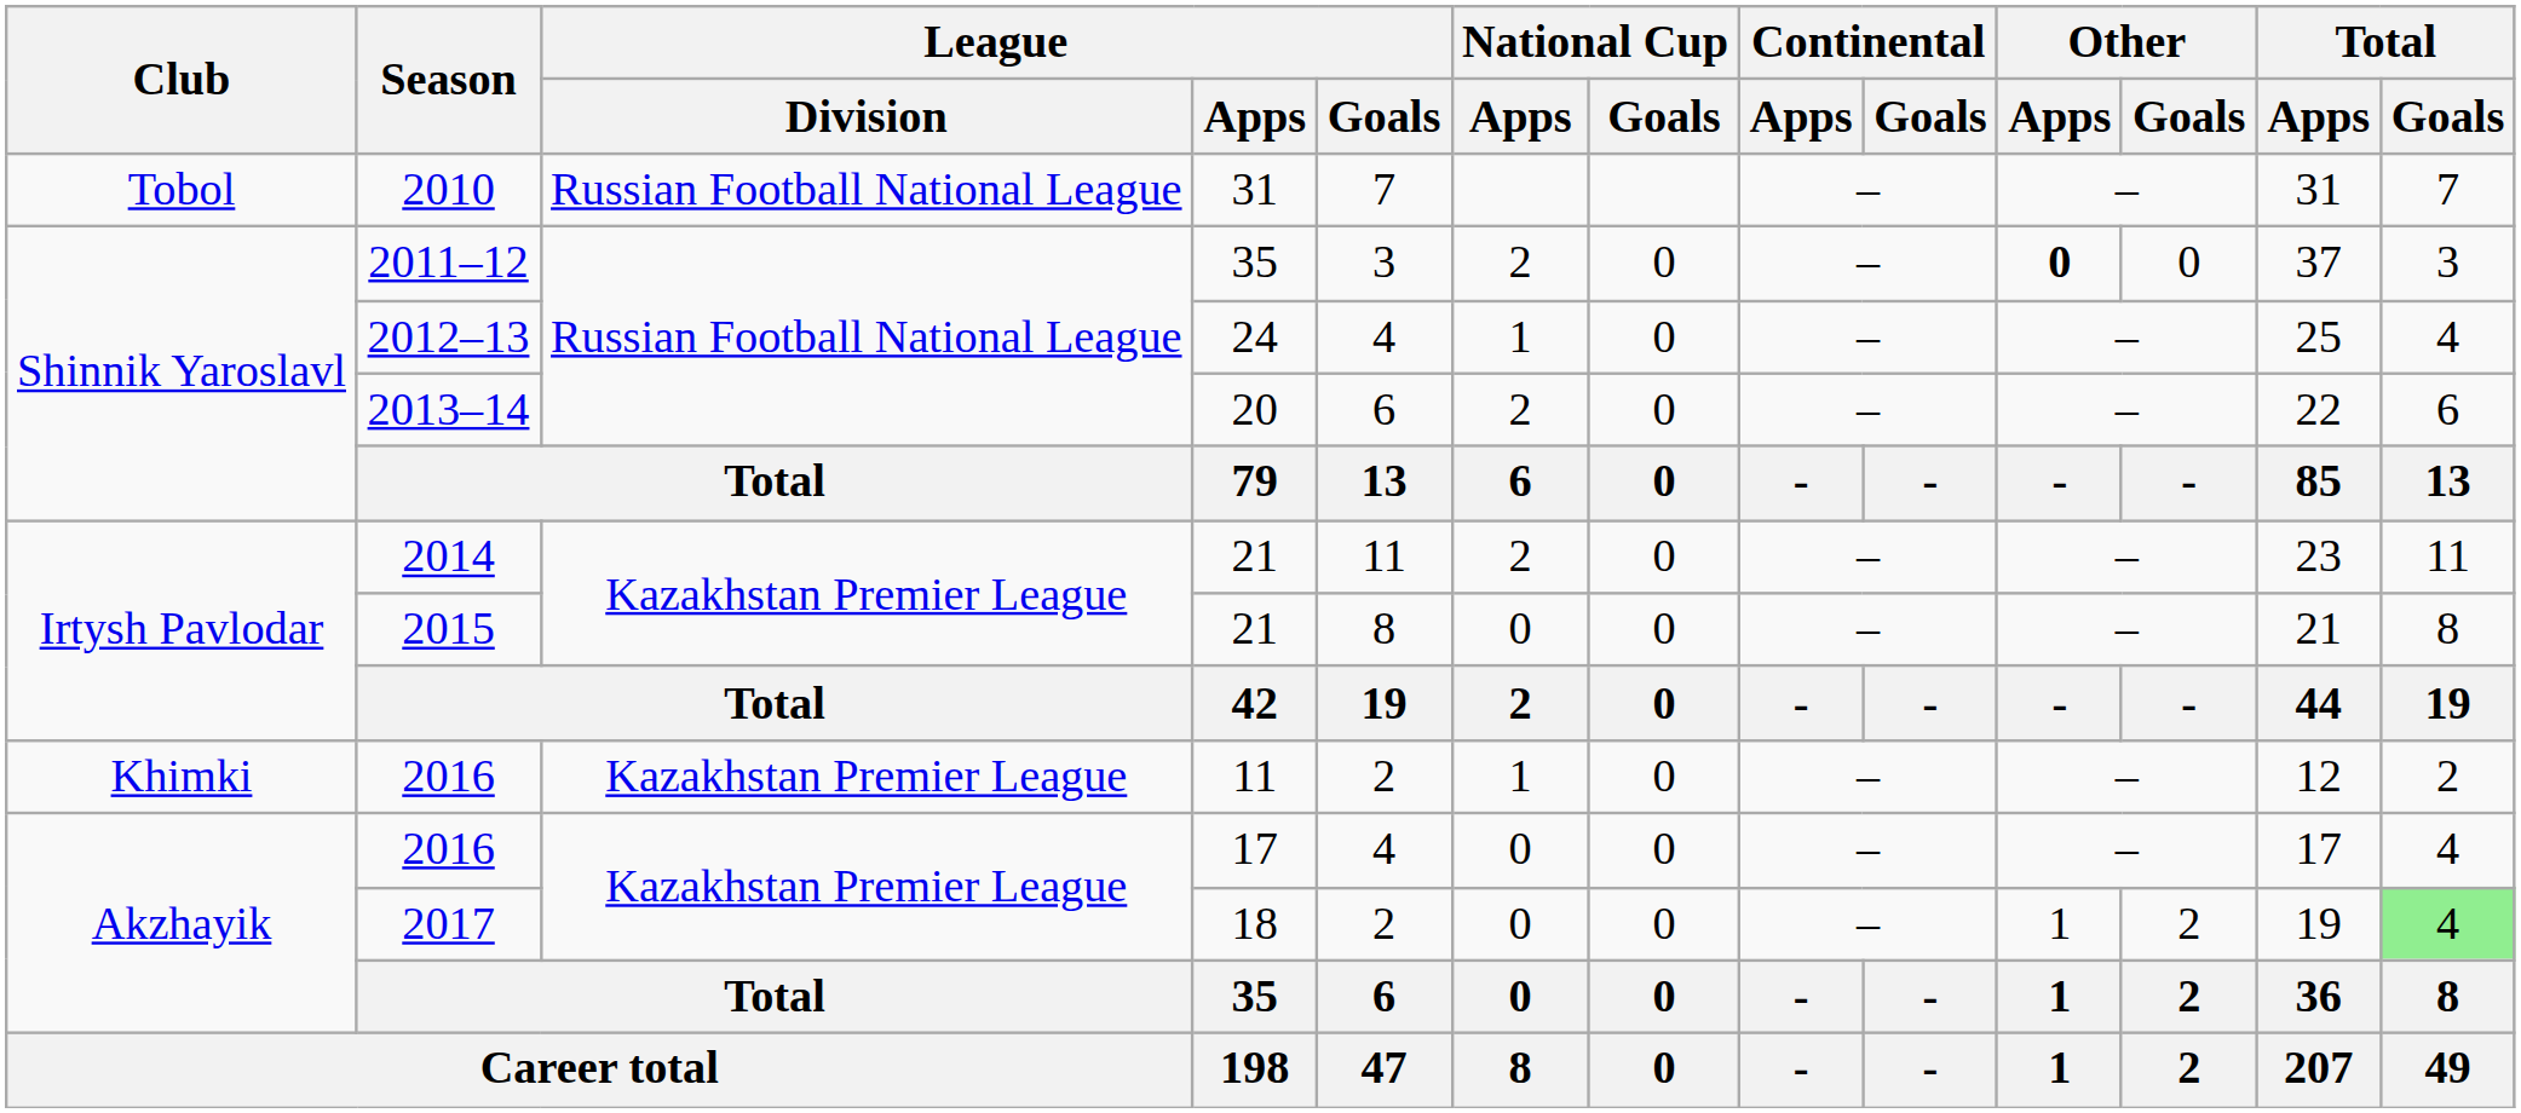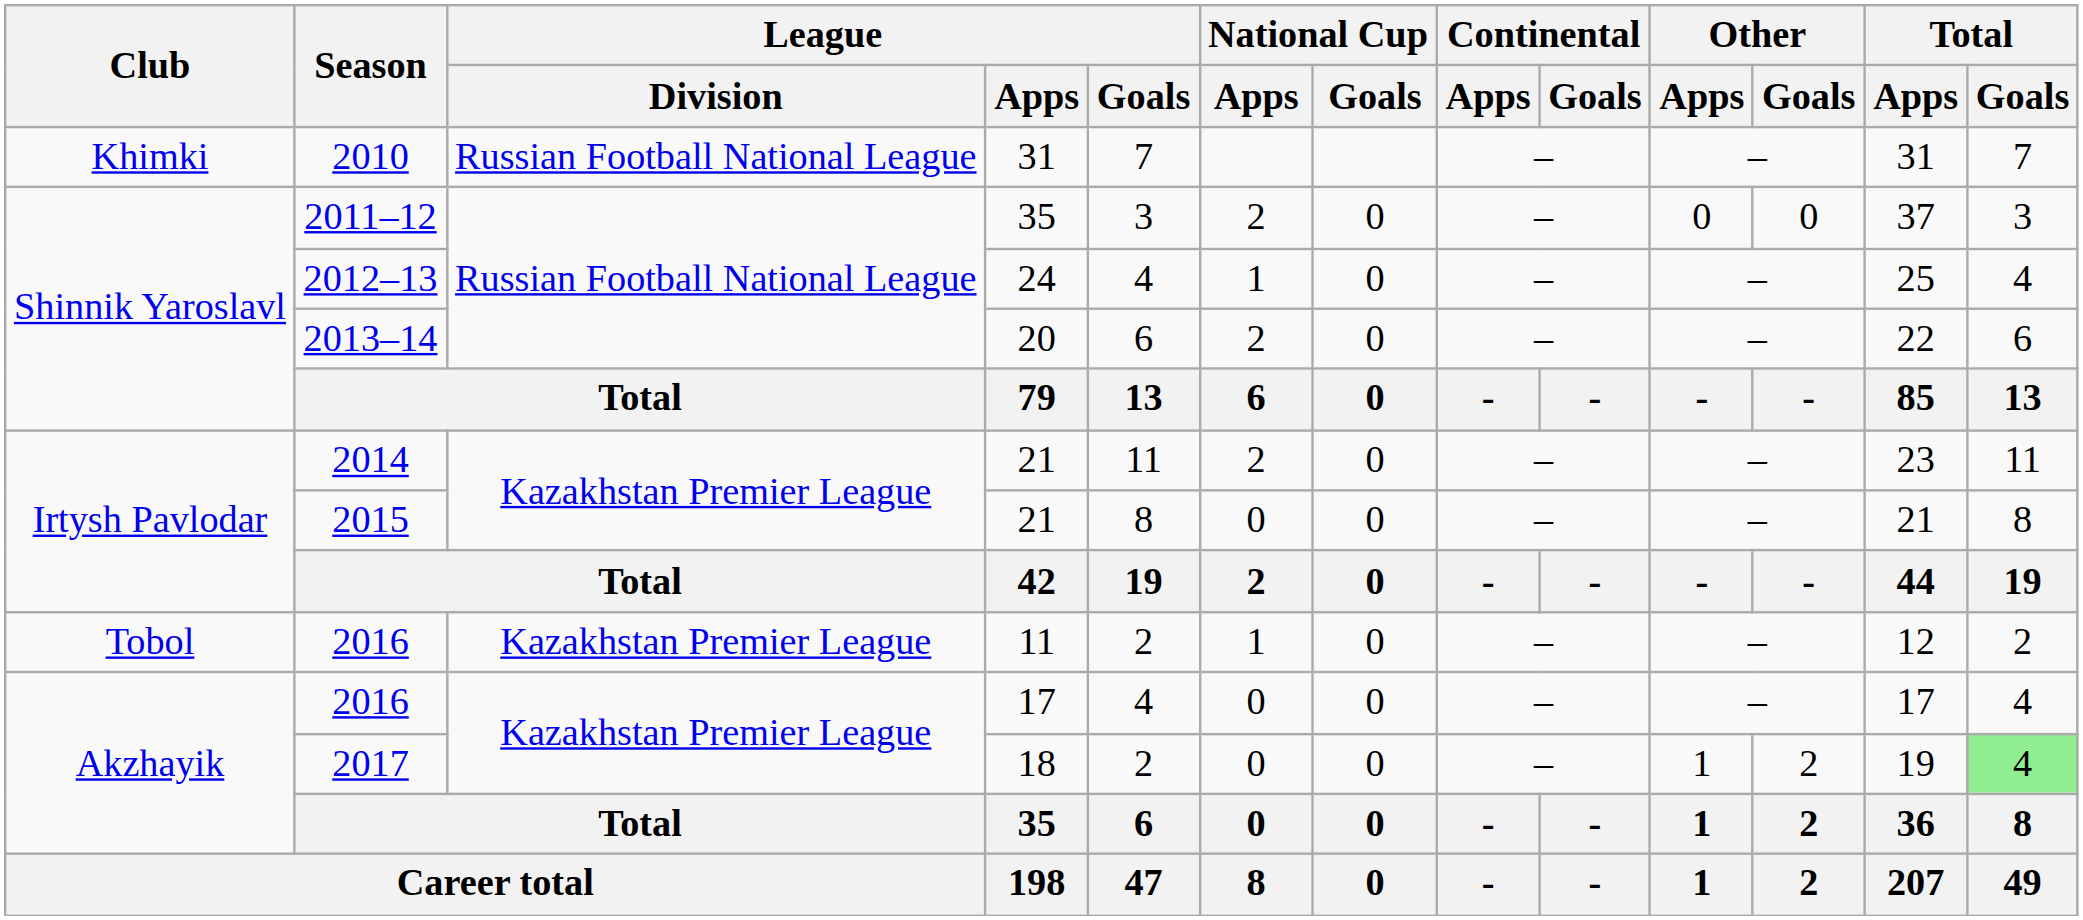 <table class="wikitable" style="text-align: center;">
 <tr>
 <th rowspan="2">Club</th>
 <th rowspan="2">Season</th>
 <th colspan="3">League</th>
 <th colspan="2">National Cup</th>
 <th colspan="2">Continental</th>
 <th colspan="2">Other</th>
 <th colspan="2">Total</th>
 </tr>
 <tr>
 <th>Division</th>
 <th>Apps</th>
 <th>Goals</th>
 <th>Apps</th>
 <th>Goals</th>
 <th>Apps</th>
 <th>Goals</th>
 <th>Apps</th>
 <th>Goals</th>
 <th>Apps</th>
 <th>Goals</th>
 </tr>
 <tr>
-<td valign="center"><a href='#'>Tobol</a></td>
+<td valign="center"><a href='#'>Khimki</a></td>
 <td><a href='#'>2010</a></td>
 <td><a href='#'>Russian Football National League</a></td>
 <td>31</td>
 <td>7</td>
 <td></td>
 <td></td>
 <td colspan="2">–</td>
 <td colspan="2">–</td>
 <td>31</td>
 <td>7</td>
 </tr>
 <tr>
 <td rowspan="4" valign="center"><a href='#'>Shinnik Yaroslavl</a></td>
 <td><a href='#'>2011–12</a></td>
 <td rowspan="3" valign="center"><a href='#'>Russian Football National League</a></td>
 <td>35</td>
 <td>3</td>
 <td>2</td>
 <td>0</td>
 <td colspan="2">–</td>
-<td><strong>0</strong></td>
+<td>0</td>
 <td>0</td>
 <td>37</td>
 <td>3</td>
 </tr>
 <tr>
 <td><a href='#'>2012–13</a></td>
 <td>24</td>
 <td>4</td>
 <td>1</td>
 <td>0</td>
 <td colspan="2">–</td>
 <td colspan="2">–</td>
 <td>25</td>
 <td>4</td>
 </tr>
 <tr>
 <td><a href='#'>2013–14</a></td>
 <td>20</td>
 <td>6</td>
 <td>2</td>
 <td>0</td>
 <td colspan="2">–</td>
 <td colspan="2">–</td>
 <td>22</td>
 <td>6</td>
 </tr>
 <tr>
 <th colspan="2">Total</th>
 <th>79</th>
 <th>13</th>
 <th>6</th>
 <th>0</th>
 <th>-</th>
 <th>-</th>
 <th>-</th>
 <th>-</th>
 <th>85</th>
 <th>13</th>
 </tr>
 <tr>
 <td rowspan="3" valign="center"><a href='#'>Irtysh Pavlodar</a></td>
 <td><a href='#'>2014</a></td>
 <td rowspan="2" valign="center"><a href='#'>Kazakhstan Premier League</a></td>
 <td>21</td>
 <td>11</td>
 <td>2</td>
 <td>0</td>
 <td colspan="2">–</td>
 <td colspan="2">–</td>
 <td>23</td>
 <td>11</td>
 </tr>
 <tr>
 <td><a href='#'>2015</a></td>
 <td>21</td>
 <td>8</td>
 <td>0</td>
 <td>0</td>
 <td colspan="2">–</td>
 <td colspan="2">–</td>
 <td>21</td>
 <td>8</td>
 </tr>
 <tr>
 <th colspan="2">Total</th>
 <th>42</th>
 <th>19</th>
 <th>2</th>
 <th>0</th>
 <th>-</th>
 <th>-</th>
 <th>-</th>
 <th>-</th>
 <th>44</th>
 <th>19</th>
 </tr>
 <tr>
-<td valign="center"><a href='#'>Khimki</a></td>
+<td valign="center"><a href='#'>Tobol</a></td>
 <td><a href='#'>2016</a></td>
 <td><a href='#'>Kazakhstan Premier League</a></td>
 <td>11</td>
 <td>2</td>
 <td>1</td>
 <td>0</td>
 <td colspan="2">–</td>
 <td colspan="2">–</td>
 <td>12</td>
 <td>2</td>
 </tr>
 <tr>
 <td rowspan="3" valign="center"><a href='#'>Akzhayik</a></td>
 <td><a href='#'>2016</a></td>
 <td rowspan="2" valign="center"><a href='#'>Kazakhstan Premier League</a></td>
 <td>17</td>
 <td>4</td>
 <td>0</td>
 <td>0</td>
 <td colspan="2">–</td>
 <td colspan="2">–</td>
 <td>17</td>
 <td>4</td>
 </tr>
 <tr>
 <td><a href='#'>2017</a></td>
 <td>18</td>
 <td>2</td>
 <td>0</td>
 <td>0</td>
 <td colspan="2">–</td>
 <td>1</td>
 <td>2</td>
 <td>19</td>
 <td style="background: lightgreen;">4</td>
 </tr>
 <tr>
 <th colspan="2">Total</th>
 <th>35</th>
 <th>6</th>
 <th>0</th>
 <th>0</th>
 <th>-</th>
 <th>-</th>
 <th>1</th>
 <th>2</th>
 <th>36</th>
 <th>8</th>
 </tr>
 <tr>
 <th colspan="3">Career total</th>
 <th>198</th>
 <th>47</th>
 <th>8</th>
 <th>0</th>
 <th>-</th>
 <th>-</th>
 <th>1</th>
 <th>2</th>
 <th>207</th>
 <th>49</th>
 </tr>
 </table>
